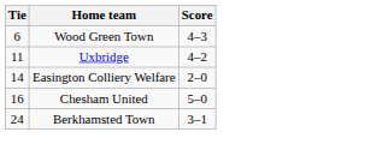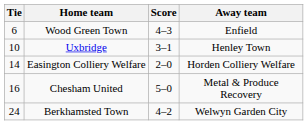 <table class="wikitable" style="text-align:center;">
 <tr>
 <th width=20>Tie</th>
 <th width=175>Home team</th>
 <th width=20>Score</th>
+<th width=175>Away team</th>
 </tr>
 <tr>
 <td>6</td>
 <td>Wood Green Town</td>
 <td>4–3</td>
+<td>Enfield</td>
 </tr>
 <tr>
-<td>11</td>
+<td>10</td>
 <td><a href='#'>Uxbridge</a></td>
-<td>4–2</td>
+<td>3–1</td>
+<td>Henley Town</td>
 </tr>
 <tr>
 <td>14</td>
 <td>Easington Colliery Welfare</td>
 <td>2–0</td>
+<td>Horden Colliery Welfare</td>
 </tr>
 <tr>
 <td>16</td>
 <td>Chesham United</td>
 <td>5–0</td>
+<td>Metal & Produce Recovery</td>
 </tr>
 <tr>
 <td>24</td>
 <td>Berkhamsted Town</td>
-<td>3–1</td>
+<td>4–2</td>
+<td>Welwyn Garden City</td>
 </tr>
 </table>
